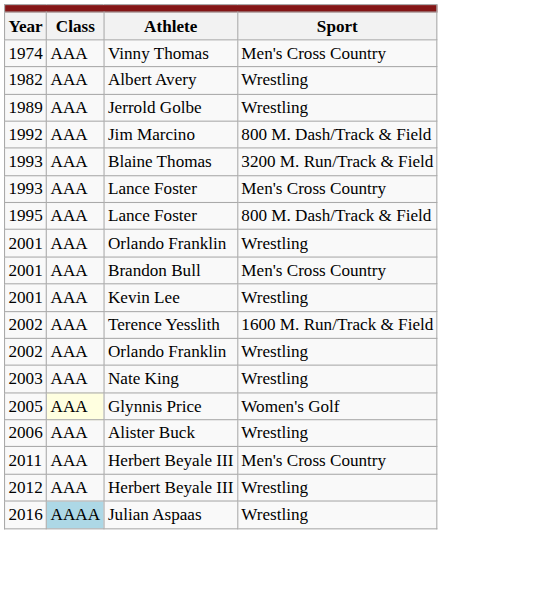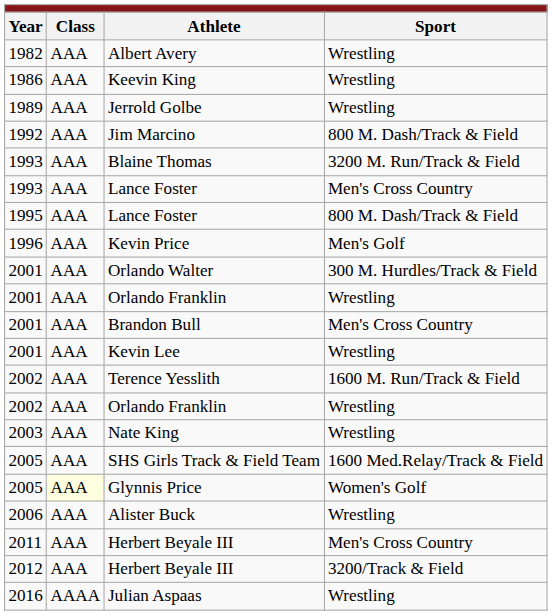 <table class="wikitable">
 <tr>
 <th ! colspan="4" style="background:#841617"></th>
 </tr>
 <tr>
 <th>Year</th>
 <th>Class</th>
 <th>Athlete</th>
 <th>Sport</th>
 </tr>
 <tr>
-<td>1974</td>
-<td>AAA</td>
-<td>Vinny Thomas</td>
-<td>Men's Cross Country</td>
-</tr>
-<tr>
 <td>1982</td>
 <td>AAA</td>
 <td>Albert Avery</td>
+<td>Wrestling</td>
+</tr>
+<tr>
+<td>1986</td>
+<td>AAA</td>
+<td>Keevin King</td>
 <td>Wrestling</td>
 </tr>
 <tr>
 <td>1989</td>
 <td>AAA</td>
 <td>Jerrold Golbe</td>
 <td>Wrestling</td>
 </tr>
 <tr>
 <td>1992</td>
 <td>AAA</td>
 <td>Jim Marcino</td>
 <td>800 M. Dash/Track & Field</td>
 </tr>
 <tr>
 <td>1993</td>
 <td>AAA</td>
 <td>Blaine Thomas</td>
 <td>3200 M. Run/Track & Field</td>
 </tr>
 <tr>
 <td>1993</td>
 <td>AAA</td>
 <td>Lance Foster</td>
 <td>Men's Cross Country</td>
 </tr>
 <tr>
 <td>1995</td>
 <td>AAA</td>
 <td>Lance Foster</td>
 <td>800 M. Dash/Track & Field</td>
+</tr>
+<tr>
+<td>1996</td>
+<td>AAA</td>
+<td>Kevin Price</td>
+<td>Men's Golf</td>
+</tr>
+<tr>
+<td>2001</td>
+<td>AAA</td>
+<td>Orlando Walter</td>
+<td>300 M. Hurdles/Track & Field</td>
 </tr>
 <tr>
 <td>2001</td>
 <td>AAA</td>
 <td>Orlando Franklin</td>
 <td>Wrestling</td>
 </tr>
 <tr>
 <td>2001</td>
 <td>AAA</td>
 <td>Brandon Bull</td>
 <td>Men's Cross Country</td>
 </tr>
 <tr>
 <td>2001</td>
 <td>AAA</td>
 <td>Kevin Lee</td>
 <td>Wrestling</td>
 </tr>
 <tr>
 <td>2002</td>
 <td>AAA</td>
 <td>Terence Yesslith</td>
 <td>1600 M. Run/Track & Field</td>
 </tr>
 <tr>
 <td>2002</td>
 <td>AAA</td>
 <td>Orlando Franklin</td>
 <td>Wrestling</td>
 </tr>
 <tr>
 <td>2003</td>
 <td>AAA</td>
 <td>Nate King</td>
 <td>Wrestling</td>
 </tr>
 <tr>
 <td>2005</td>
+<td>AAA</td>
+<td>SHS Girls Track & Field Team</td>
+<td>1600 Med.Relay/Track & Field</td>
+</tr>
+<tr>
+<td>2005</td>
 <td style="background: lightyellow;">AAA</td>
 <td>Glynnis Price</td>
 <td>Women's Golf</td>
 </tr>
 <tr>
 <td>2006</td>
 <td>AAA</td>
 <td>Alister Buck</td>
 <td>Wrestling</td>
 </tr>
 <tr>
 <td>2011</td>
 <td>AAA</td>
 <td>Herbert Beyale III</td>
 <td>Men's Cross Country</td>
 </tr>
 <tr>
 <td>2012</td>
 <td>AAA</td>
 <td>Herbert Beyale III</td>
-<td>Wrestling</td>
+<td>3200/Track & Field</td>
 </tr>
 <tr>
 <td>2016</td>
-<td style="background: lightblue;">AAAA</td>
+<td>AAAA</td>
 <td>Julian Aspaas</td>
 <td>Wrestling</td>
 </tr>
 </table>
